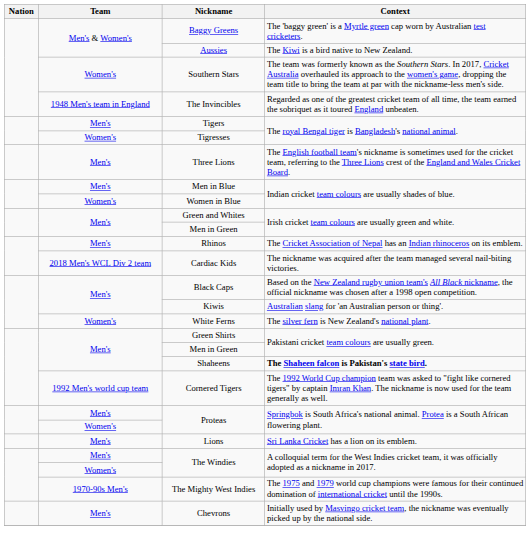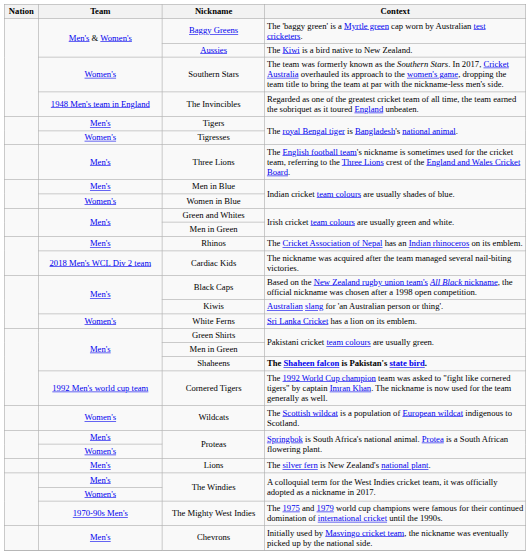 <table class="wikitable" style="font-size:90%; text-align: center;">
 <tr>
 <th>Nation</th>
 <th>Team</th>
 <th>Nickname</th>
 <th width=50%>Context</th>
 </tr>
 <tr>
 <td rowspan=4 align=left></td>
 <td rowspan=2><a href='#'>Men's</a> & <a href='#'>Women's</a></td>
 <td><a href='#'>Baggy Greens</a></td>
 <td align=left>The 'baggy green' is a <a href='#'>Myrtle green</a> cap worn by Australian <a href='#'>test cricketers</a>.</td>
 </tr>
 <tr>
 <td><a href='#'>Aussies</a></td>
 <td align=left>The <a href='#'>Kiwi</a> is a bird native to New Zealand.</td>
 </tr>
 <tr>
 <td><a href='#'>Women's</a></td>
 <td>Southern Stars</td>
 <td align=left>The team was formerly known as the <em>Southern Stars</em>. In 2017, <a href='#'>Cricket Australia</a> overhauled its approach to the <a href='#'>women's game</a>, dropping the team title to bring the team at par with the nickname-less men's side.</td>
 </tr>
 <tr>
 <td><a href='#'>1948 Men's team in England</a></td>
 <td>The Invincibles</td>
 <td align=left>Regarded as one of the greatest cricket team of all time, the team earned the sobriquet as it toured <a href='#'>England</a> unbeaten.</td>
 </tr>
 <tr>
 <td rowspan=2 align=left></td>
 <td rowspan=1><a href='#'>Men's</a></td>
 <td>Tigers</td>
 <td align=left rowspan=2>The <a href='#'>royal Bengal tiger</a> is <a href='#'>Bangladesh</a>'s <a href='#'>national animal</a>.</td>
 </tr>
 <tr>
 <td rowspan=1><a href='#'>Women's</a></td>
 <td>Tigresses</td>
 </tr>
 <tr>
 <td rowspan=1 align=left></td>
 <td rowspan=1><a href='#'>Men's</a></td>
 <td>Three Lions</td>
 <td align=left>The <a href='#'>English football team</a>'s nickname is sometimes used for the cricket team, referring to the <a href='#'>Three Lions</a> crest of the <a href='#'>England and Wales Cricket Board</a>.</td>
 </tr>
 <tr>
 <td rowspan=2 align=left></td>
 <td rowspan=1><a href='#'>Men's</a></td>
 <td>Men in Blue</td>
 <td rowspan=2 align=left>Indian cricket <a href='#'>team colours</a> are usually shades of blue.</td>
 </tr>
 <tr>
 <td rowspan=1><a href='#'>Women's</a></td>
 <td>Women in Blue</td>
 </tr>
 <tr>
 <td rowspan=2 align=left></td>
 <td rowspan=2><a href='#'>Men's</a></td>
 <td>Green and Whites</td>
 <td rowspan=2 align=left>Irish cricket <a href='#'>team colours</a> are usually green and white.</td>
 </tr>
 <tr>
 <td>Men in Green</td>
 </tr>
 <tr>
 <td rowspan=2 align=left></td>
 <td><a href='#'>Men's</a></td>
 <td>Rhinos</td>
 <td align=left>The <a href='#'>Cricket Association of Nepal</a> has an <a href='#'>Indian rhinoceros</a> on its emblem.</td>
 </tr>
 <tr>
 <td><a href='#'>2018 Men's WCL Div 2 team</a></td>
 <td>Cardiac Kids</td>
 <td align=left>The nickname was acquired after the team managed several nail-biting victories.</td>
 </tr>
 <tr>
 <td rowspan=3 align=left></td>
 <td rowspan=2><a href='#'>Men's</a></td>
 <td>Black Caps</td>
 <td align=left>Based on the <a href='#'>New Zealand rugby union team's</a> <a href='#'><em>All Black</em> nickname</a>, the official nickname was chosen after a 1998 open competition.</td>
 </tr>
 <tr>
 <td>Kiwis</td>
 <td align=left><a href='#'>Australian</a> <a href='#'>slang</a> for 'an Australian person or thing'.</td>
 </tr>
 <tr>
 <td rowspan=1><a href='#'>Women's</a></td>
 <td>White Ferns</td>
-<td align=left>The <a href='#'>silver fern</a> is New Zealand's <a href='#'>national plant</a>.</td>
+<td align=left rowspan=1><a href='#'>Sri Lanka Cricket</a> has a lion on its emblem.</td>
 </tr>
 <tr>
 <td rowspan=4 align=left></td>
 <td rowspan=3><a href='#'>Men's</a></td>
 <td>Green Shirts</td>
 <td align=left rowspan=2>Pakistani cricket <a href='#'>team colours</a> are usually green.</td>
 </tr>
 <tr>
 <td>Men in Green</td>
 </tr>
 <tr>
 <td>Shaheens</td>
 <td align=left><strong>The <a href='#'>Shaheen falcon</a> is Pakistan's <a href='#'>state bird</a>.</strong></td>
 </tr>
 <tr>
 <td><a href='#'>1992 Men's world cup team</a></td>
 <td>Cornered Tigers</td>
 <td align=left>The <a href='#'>1992 World Cup champion</a> team was asked to "fight like cornered tigers" by captain <a href='#'>Imran Khan</a>. The nickname is now used for the team generally as well.</td>
 </tr>
 <tr>
+<td rowspan=1 align=left></td>
+<td rowspan=1><a href='#'>Women's</a></td>
+<td rowspan=1>Wildcats</td>
+<td align=left rowspan=1>The <a href='#'>Scottish wildcat</a> is a population of <a href='#'>European wildcat</a> indigenous to Scotland.</td>
+</tr>
+<tr>
 <td rowspan=2 align=left></td>
 <td rowspan=1><a href='#'>Men's</a></td>
 <td rowspan=2>Proteas</td>
 <td align=left rowspan=2><a href='#'>Springbok</a> is South Africa's national animal. <a href='#'>Protea</a> is a South African flowering plant.</td>
 </tr>
 <tr>
 <td rowspan=1><a href='#'>Women's</a></td>
 </tr>
 <tr>
 <td rowspan=1 align=left></td>
 <td rowspan=1><a href='#'>Men's</a></td>
 <td>Lions</td>
-<td align=left rowspan=1><a href='#'>Sri Lanka Cricket</a> has a lion on its emblem.</td>
+<td align=left>The <a href='#'>silver fern</a> is New Zealand's <a href='#'>national plant</a>.</td>
 </tr>
 <tr>
 <td rowspan=3 align=left></td>
 <td rowspan=1><a href='#'>Men's</a></td>
 <td rowspan=2>The Windies</td>
 <td align=left rowspan=2>A colloquial term for the West Indies cricket team, it was officially adopted as a nickname in 2017.</td>
 </tr>
 <tr>
 <td rowspan=1><a href='#'>Women's</a></td>
 </tr>
 <tr>
 <td rowspan=1><a href='#'>1970-90s Men's</a></td>
 <td rowspan=1>The Mighty West Indies</td>
 <td align=left rowspan=1>The <a href='#'>1975</a> and <a href='#'>1979</a> world cup champions were famous for their continued domination of <a href='#'>international cricket</a> until the 1990s.</td>
 </tr>
 <tr>
 <td rowspan=1 align=left></td>
 <td rowspan=1><a href='#'>Men's</a></td>
 <td>Chevrons</td>
 <td align=left rowspan=1>Initially used by <a href='#'>Masvingo cricket team</a>, the nickname was eventually picked up by the national side.</td>
 </tr>
 <tr>
 </tr>
 </table>
